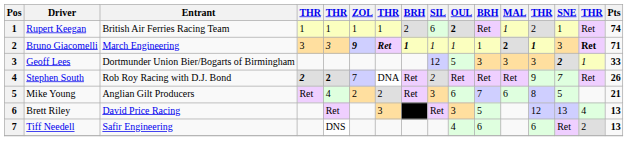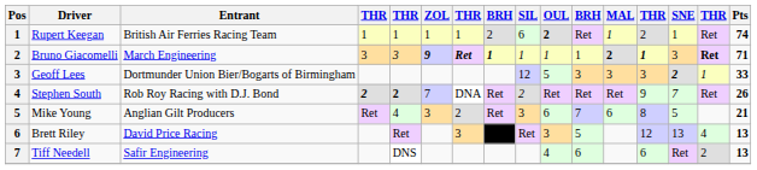 <table class="wikitable" style="font-size: 85%;">
 <tr valign="top">
 <th valign="middle">Pos</th>
 <th valign="middle">Driver</th>
 <th valign="middle">Entrant</th>
 <th><a href='#'>THR</a><br></th>
 <th><a href='#'>THR</a><br></th>
 <th><a href='#'>ZOL</a><br></th>
 <th><a href='#'>THR</a><br></th>
 <th><a href='#'>BRH</a><br></th>
 <th><a href='#'>SIL</a><br></th>
 <th><a href='#'>OUL</a><br></th>
 <th><a href='#'>BRH</a><br></th>
 <th><a href='#'>MAL</a><br></th>
 <th><a href='#'>THR</a><br></th>
 <th><a href='#'>SNE</a><br></th>
 <th><a href='#'>THR</a><br></th>
 <th valign="middle">Pts</th>
 </tr>
 <tr>
 <th rowspan=1>1</th>
 <td rowspan=1> <a href='#'>Rupert Keegan</a></td>
 <td>British Air Ferries Racing Team</td>
 <td style="background:#FBFFBF;">1</td>
 <td style="background:#FBFFBF;">1</td>
 <td style="background:#FBFFBF;">1</td>
 <td style="background:#FBFFBF;">1</td>
 <td style="background:#DFDFDF;">2</td>
 <td style="background:#DFFFDF;">6</td>
 <td style="background:#DFDFDF;"><strong>2</strong></td>
 <td style="background:#EFCFFF;">Ret</td>
 <td style="background:#FBFFBF;"><em>1</em></td>
 <td style="background:#DFDFDF;">2</td>
 <td style="background:#FBFFBF;">1</td>
 <td style="background:#EFCFFF;">Ret</td>
 <td rowspan=1 align="right"><strong>74</strong></td>
 </tr>
 <tr>
 <th rowspan=1>2</th>
 <td rowspan=1> <a href='#'>Bruno Giacomelli</a></td>
 <td><a href='#'>March Engineering</a></td>
 <td style="background:#FFDF9F;">3</td>
 <td style="background:#FFDF9F;"><em>3</em></td>
 <td style="background:#CFCFFF;"><strong><em>9</em></strong></td>
 <td style="background:#EFCFFF;"><strong><em>Ret</em></strong></td>
 <td style="background:#FBFFBF;"><strong><em>1</em></strong></td>
 <td style="background:#FBFFBF;"><em>1</em></td>
 <td style="background:#FBFFBF;"><em>1</em></td>
 <td style="background:#FBFFBF;">1</td>
 <td style="background:#DFDFDF;"><strong>2</strong></td>
 <td style="background:#FBFFBF;"><strong><em>1</em></strong></td>
 <td style="background:#FFDF9F;">3</td>
 <td style="background:#EFCFFF;"><strong>Ret</strong></td>
 <td rowspan=1 align="right"><strong>71</strong></td>
 </tr>
 <tr>
 <th rowspan=1>3</th>
 <td rowspan=1> <a href='#'>Geoff Lees</a></td>
 <td>Dortmunder Union Bier/Bogarts of Birmingham</td>
 <td></td>
 <td></td>
 <td></td>
 <td></td>
 <td></td>
 <td style="background:#CFCFFF;">12</td>
 <td style="background:#DFFFDF;">5</td>
 <td style="background:#FFDF9F;">3</td>
 <td style="background:#FFDF9F;">3</td>
 <td style="background:#FFDF9F;">3</td>
 <td style="background:#DFDFDF;"><strong><em>2</em></strong></td>
 <td style="background:#FBFFBF;"><em>1</em></td>
 <td rowspan=1 align="right"><strong>33</strong></td>
 </tr>
 <tr>
 <th rowspan=1>4</th>
 <td rowspan=1> <a href='#'>Stephen South</a></td>
 <td>Rob Roy Racing with D.J. Bond</td>
 <td style="background:#DFDFDF;"><strong><em>2</em></strong></td>
 <td style="background:#DFDFDF;"><strong>2</strong></td>
 <td style="background:#CFCFFF;">7</td>
 <td style="background:#FFFFFF;">DNA</td>
 <td style="background:#EFCFFF;">Ret</td>
 <td style="background:#DFDFDF;"><em>2</em></td>
 <td style="background:#EFCFFF;">Ret</td>
 <td style="background:#EFCFFF;">Ret</td>
 <td style="background:#EFCFFF;">Ret</td>
 <td style="background:#DFFFDF;">9</td>
 <td style="background:#DFFFDF;"><em>7</em></td>
 <td style="background:#EFCFFF;">Ret</td>
 <td rowspan=1 align="right"><strong>26</strong></td>
 </tr>
 <tr>
 <th rowspan=1>5</th>
 <td rowspan=1> Mike Young</td>
 <td>Anglian Gilt Producers</td>
 <td style="background:#EFCFFF;">Ret</td>
 <td style="background:#DFFFDF;">4</td>
-<td style="background:#FFDF9F;">2</td>
+<td style="background:#FFDF9F;">3</td>
 <td style="background:#DFDFDF;">2</td>
 <td style="background:#EFCFFF;">Ret</td>
 <td style="background:#FFDF9F;">3</td>
 <td style="background:#DFFFDF;">6</td>
 <td style="background:#CFCFFF;">7</td>
 <td style="background:#DFFFDF;">6</td>
 <td style="background:#CFCFFF;">8</td>
 <td style="background:#DFFFDF;">5</td>
 <td></td>
 <td rowspan=1 align="right"><strong>21</strong></td>
 </tr>
 <tr>
 <th rowspan=1>6</th>
 <td rowspan=1> Brett Riley</td>
 <td><a href='#'>David Price Racing</a></td>
 <td></td>
 <td style="background:#EFCFFF;">Ret</td>
 <td></td>
 <td style="background:#FFDF9F;">3</td>
 <td style="background:#000000;">DSQ</td>
 <td style="background:#EFCFFF;">Ret</td>
 <td style="background:#FFDF9F;">3</td>
 <td style="background:#DFFFDF;">5</td>
 <td></td>
 <td style="background:#CFCFFF;">12</td>
 <td style="background:#CFCFFF;">13</td>
 <td style="background:#DFFFDF;">4</td>
 <td rowspan=1 align="right"><strong>13</strong></td>
 </tr>
 <tr>
 <th rowspan=1>7</th>
 <td rowspan=1> <a href='#'>Tiff Needell</a></td>
 <td><a href='#'>Safir Engineering</a></td>
 <td></td>
 <td style="background:#FFFFFF;">DNS</td>
 <td></td>
 <td></td>
 <td></td>
 <td></td>
 <td style="background:#DFFFDF;">4</td>
 <td style="background:#DFFFDF;">6</td>
 <td></td>
 <td style="background:#DFFFDF;">6</td>
 <td style="background:#EFCFFF;">Ret</td>
 <td style="background:#DFDFDF;">2</td>
 <td rowspan=1 align="right"><strong>13</strong></td>
 </tr>
 <tr>
 </tr>
 </table>
